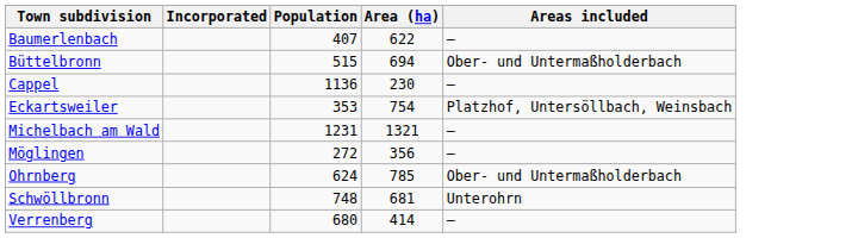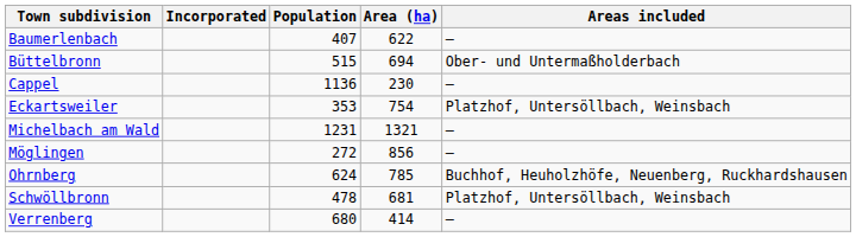 <table class="wikitable sortable">
 <tr style="background-color:#dfdfdf;">
 <th>Town subdivision</th>
 <th>Incorporated</th>
 <th>Population</th>
 <th>Area (<a href='#'>ha</a>)</th>
 <th class="unsortable">Areas included</th>
 </tr>
 <tr>
 <td><a href='#'>Baumerlenbach</a></td>
 <td align="right"></td>
 <td align="right">407</td>
 <td align=center>622</td>
 <td>–</td>
 </tr>
 <tr>
 <td><a href='#'>Büttelbronn</a></td>
 <td align="right"></td>
 <td align="right">515</td>
 <td align=center>694</td>
 <td>Ober- und Untermaßholderbach</td>
 </tr>
 <tr>
 <td><a href='#'>Cappel</a></td>
 <td align="right"></td>
 <td align="right">1136</td>
 <td align=center>230</td>
 <td>–</td>
 </tr>
 <tr>
 <td><a href='#'>Eckartsweiler</a></td>
 <td align="right"></td>
 <td align="right">353</td>
 <td align=center>754</td>
 <td>Platzhof, Untersöllbach, Weinsbach</td>
 </tr>
 <tr>
 <td><a href='#'>Michelbach am Wald</a></td>
 <td align="right"></td>
 <td align="right">1231</td>
 <td align=center>1321</td>
 <td>–</td>
 </tr>
 <tr>
 <td><a href='#'>Möglingen</a></td>
 <td align="right"></td>
 <td align="right">272</td>
-<td align=center>356</td>
+<td align=center>856</td>
 <td>–</td>
 </tr>
 <tr>
 <td><a href='#'>Ohrnberg</a></td>
 <td align="right"></td>
 <td align="right">624</td>
 <td align=center>785</td>
-<td>Ober- und Untermaßholderbach</td>
+<td>Buchhof, Heuholzhöfe, Neuenberg, Ruckhardshausen</td>
 </tr>
 <tr>
 <td><a href='#'>Schwöllbronn</a></td>
 <td align="right"></td>
-<td align="right">748</td>
+<td align="right">478</td>
 <td align=center>681</td>
-<td>Unterohrn</td>
+<td>Platzhof, Untersöllbach, Weinsbach</td>
 </tr>
 <tr>
 <td><a href='#'>Verrenberg</a></td>
 <td align="right"></td>
 <td align="right">680</td>
 <td align=center>414</td>
 <td>–</td>
 </tr>
 </table>
